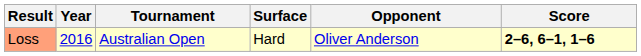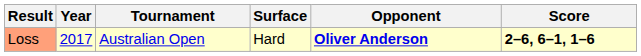 <table class="sortable wikitable">
 <tr>
 <th style="width:40px">Result</th>
 <th style="width:35px">Year</th>
 <th style="width:160px">Tournament</th>
 <th style="width:50px">Surface</th>
 <th style="width:200px">Opponent</th>
 <th style="width:140px" class="unsortable">Score</th>
 </tr>
 <tr style="background:#ffc;">
 <td style="background:#ffa07a;">Loss</td>
-<td><a href='#'>2016</a></td>
+<td><a href='#'>2017</a></td>
 <td><a href='#'>Australian Open</a></td>
 <td>Hard</td>
-<td> <a href='#'>Oliver Anderson</a></td>
+<td><strong> <a href='#'>Oliver Anderson</a></strong></td>
 <td><strong>2–6, 6–1, 1–6</strong></td>
 </tr>
 </table>
